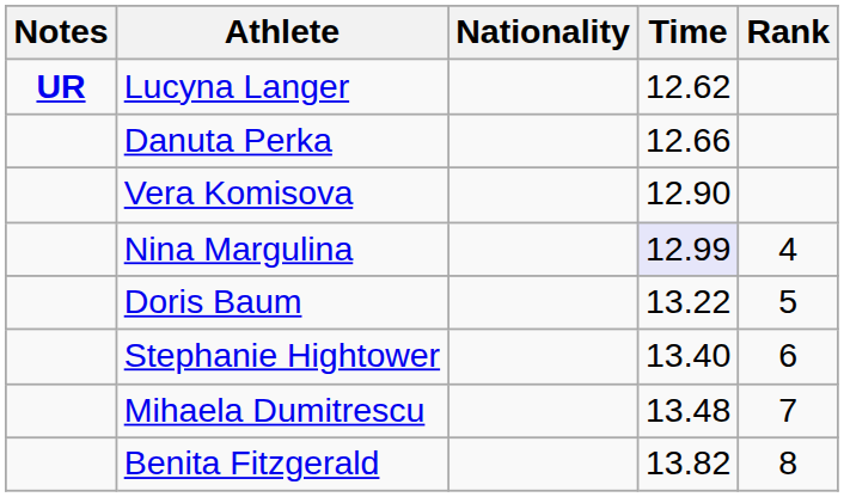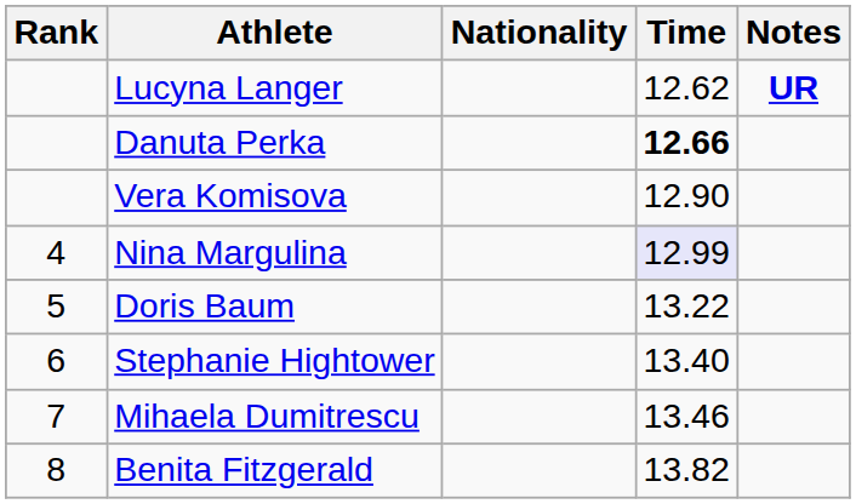 <table class="wikitable sortable" style="text-align:center">
 <tr>
-<th>Notes</th>
+<th>Rank</th>
 <th>Athlete</th>
 <th>Nationality</th>
 <th>Time</th>
-<th>Rank</th>
+<th>Notes</th>
 </tr>
 <tr>
-<td><strong><a href='#'>UR</a></strong></td>
+<td></td>
 <td align=left><a href='#'>Lucyna Langer</a></td>
 <td align=left></td>
 <td>12.62</td>
-<td></td>
+<td><strong><a href='#'>UR</a></strong></td>
 </tr>
 <tr>
 <td></td>
 <td align=left><a href='#'>Danuta Perka</a></td>
 <td align=left></td>
-<td>12.66</td>
+<td><strong>12.66</strong></td>
 <td></td>
 </tr>
 <tr>
 <td></td>
 <td align=left><a href='#'>Vera Komisova</a></td>
 <td align=left></td>
 <td>12.90</td>
 <td></td>
 </tr>
 <tr>
-<td></td>
+<td>4</td>
 <td align=left><a href='#'>Nina Margulina</a></td>
 <td align=left></td>
 <td style="background: lavender;">12.99</td>
-<td>4</td>
+<td></td>
 </tr>
 <tr>
-<td></td>
+<td>5</td>
 <td align=left><a href='#'>Doris Baum</a></td>
 <td align=left></td>
 <td>13.22</td>
-<td>5</td>
+<td></td>
 </tr>
 <tr>
-<td></td>
+<td>6</td>
 <td align=left><a href='#'>Stephanie Hightower</a></td>
 <td align=left></td>
 <td>13.40</td>
-<td>6</td>
+<td></td>
 </tr>
 <tr>
-<td></td>
+<td>7</td>
 <td align=left><a href='#'>Mihaela Dumitrescu</a></td>
 <td align=left></td>
-<td>13.48</td>
-<td>7</td>
+<td>13.46</td>
+<td></td>
 </tr>
 <tr>
-<td></td>
+<td>8</td>
 <td align=left><a href='#'>Benita Fitzgerald</a></td>
 <td align=left></td>
 <td>13.82</td>
-<td>8</td>
+<td></td>
 </tr>
 </table>
